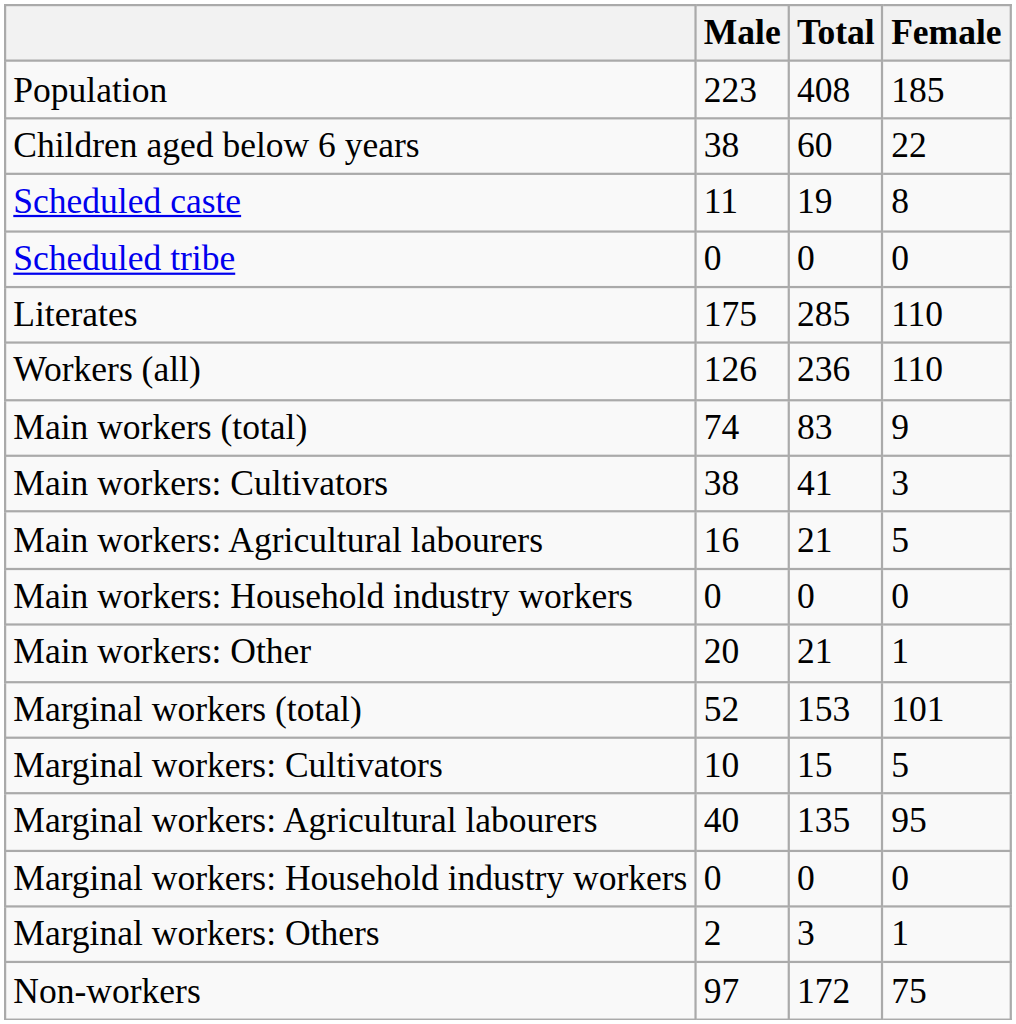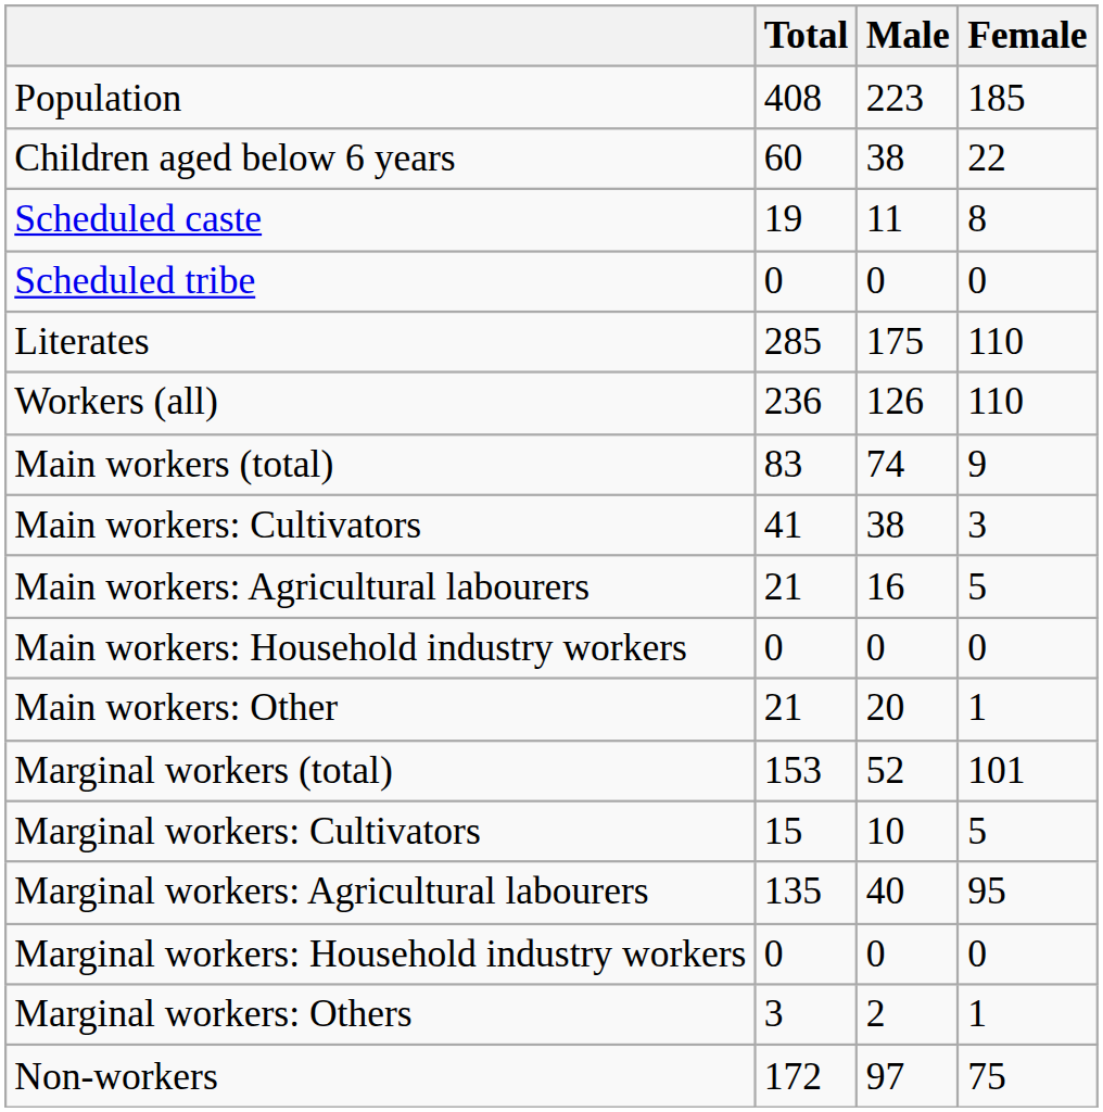 <table class="wikitable sortable">
 <tr>
 <th></th>
+<th>Total</th>
 <th>Male</th>
-<th>Total</th>
 <th>Female</th>
 </tr>
 <tr>
 <td>Population</td>
+<td>408</td>
 <td>223</td>
-<td>408</td>
 <td>185</td>
 </tr>
 <tr>
 <td>Children aged below 6 years</td>
+<td>60</td>
 <td>38</td>
-<td>60</td>
 <td>22</td>
 </tr>
 <tr>
 <td><a href='#'>Scheduled caste</a></td>
+<td>19</td>
 <td>11</td>
-<td>19</td>
 <td>8</td>
 </tr>
 <tr>
 <td><a href='#'>Scheduled tribe</a></td>
 <td>0</td>
 <td>0</td>
 <td>0</td>
 </tr>
 <tr>
 <td>Literates</td>
+<td>285</td>
 <td>175</td>
-<td>285</td>
 <td>110</td>
 </tr>
 <tr>
 <td>Workers (all)</td>
+<td>236</td>
 <td>126</td>
-<td>236</td>
 <td>110</td>
 </tr>
 <tr>
 <td>Main workers (total)</td>
+<td>83</td>
 <td>74</td>
-<td>83</td>
 <td>9</td>
 </tr>
 <tr>
 <td>Main workers: Cultivators</td>
+<td>41</td>
 <td>38</td>
-<td>41</td>
 <td>3</td>
 </tr>
 <tr>
 <td>Main workers: Agricultural labourers</td>
+<td>21</td>
 <td>16</td>
-<td>21</td>
 <td>5</td>
 </tr>
 <tr>
 <td>Main workers: Household industry workers</td>
 <td>0</td>
 <td>0</td>
 <td>0</td>
 </tr>
 <tr>
 <td>Main workers: Other</td>
+<td>21</td>
 <td>20</td>
-<td>21</td>
 <td>1</td>
 </tr>
 <tr>
 <td>Marginal workers (total)</td>
+<td>153</td>
 <td>52</td>
-<td>153</td>
 <td>101</td>
 </tr>
 <tr>
 <td>Marginal workers: Cultivators</td>
+<td>15</td>
 <td>10</td>
-<td>15</td>
 <td>5</td>
 </tr>
 <tr>
 <td>Marginal workers: Agricultural labourers</td>
+<td>135</td>
 <td>40</td>
-<td>135</td>
 <td>95</td>
 </tr>
 <tr>
 <td>Marginal workers: Household industry workers</td>
 <td>0</td>
 <td>0</td>
 <td>0</td>
 </tr>
 <tr>
 <td>Marginal workers: Others</td>
+<td>3</td>
 <td>2</td>
-<td>3</td>
 <td>1</td>
 </tr>
 <tr>
 <td>Non-workers</td>
+<td>172</td>
 <td>97</td>
-<td>172</td>
 <td>75</td>
 </tr>
 </table>
